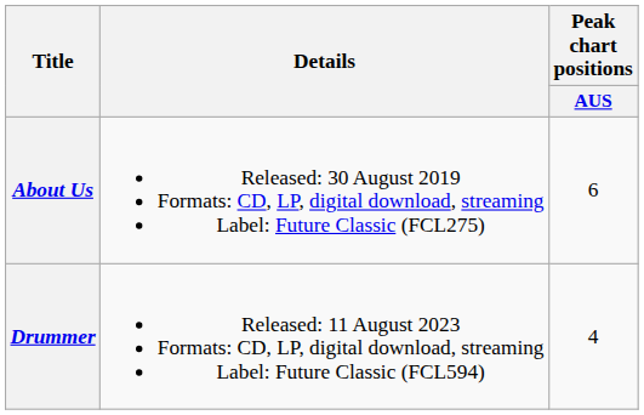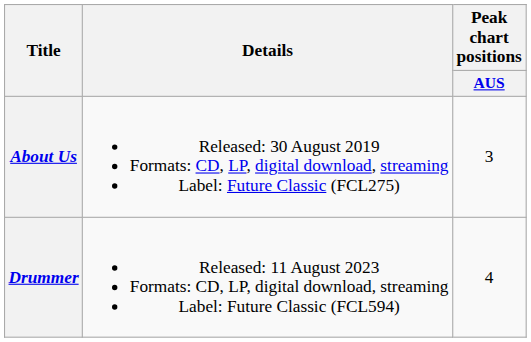 <table class="wikitable plainrowheaders" style="text-align:center;">
 <tr>
 <th scope="col" rowspan="2">Title</th>
 <th scope="col" rowspan="2">Details</th>
 <th scope="col" colspan="1">Peak chart positions</th>
 </tr>
 <tr>
 <th scope="col" style="width:3em;font-size:90%;"><a href='#'>AUS</a><br></th>
 </tr>
 <tr>
 <th scope="row"><em><a href='#'>About Us</a></em></th>
 <td><br><ul><li>Released: 30 August 2019</li><li>Formats: <a href='#'>CD</a>, <a href='#'>LP</a>, <a href='#'>digital download</a>, <a href='#'>streaming</a></li><li>Label: <a href='#'>Future Classic</a> (FCL275)</li></ul></td>
-<td>6</td>
+<td>3</td>
 </tr>
 <tr>
 <th scope="row"><em><a href='#'>Drummer</a></em></th>
 <td><br><ul><li>Released: 11 August 2023</li><li>Formats: CD, LP, digital download, streaming</li><li>Label: Future Classic (FCL594)</li></ul></td>
 <td>4</td>
 </tr>
 </table>
